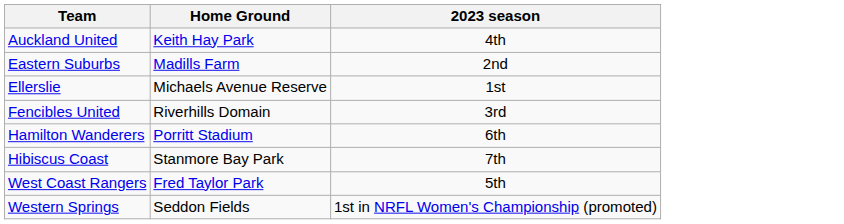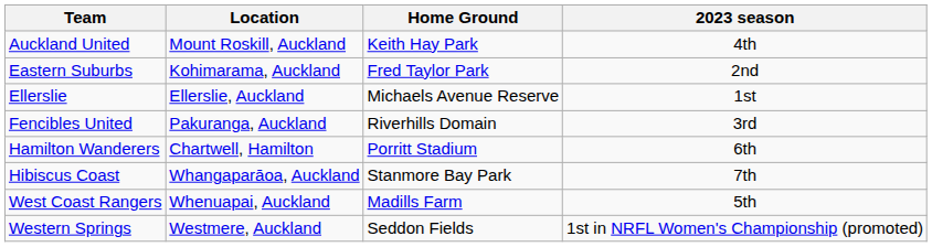 <table class="wikitable sortable">
 <tr>
 <th>Team</th>
+<th>Location</th>
 <th>Home Ground</th>
 <th>2023 season</th>
 </tr>
 <tr>
 <td><a href='#'>Auckland United</a></td>
+<td><a href='#'>Mount Roskill</a>, <a href='#'>Auckland</a></td>
 <td><a href='#'>Keith Hay Park</a></td>
 <td align="center">4th</td>
 </tr>
 <tr>
 <td><a href='#'>Eastern Suburbs</a></td>
-<td><a href='#'>Madills Farm</a></td>
+<td><a href='#'>Kohimarama</a>, <a href='#'>Auckland</a></td>
+<td><a href='#'>Fred Taylor Park</a></td>
 <td align="center">2nd</td>
 </tr>
 <tr>
 <td><a href='#'>Ellerslie</a></td>
+<td><a href='#'>Ellerslie</a>, <a href='#'>Auckland</a></td>
 <td>Michaels Avenue Reserve</td>
 <td align="center">1st</td>
 </tr>
 <tr>
 <td><a href='#'>Fencibles United</a></td>
+<td><a href='#'>Pakuranga</a>, <a href='#'>Auckland</a></td>
 <td>Riverhills Domain</td>
 <td align="center">3rd</td>
 </tr>
 <tr>
 <td><a href='#'>Hamilton Wanderers</a></td>
+<td><a href='#'>Chartwell</a>, <a href='#'>Hamilton</a></td>
 <td><a href='#'>Porritt Stadium</a></td>
 <td align="center">6th</td>
 </tr>
 <tr>
 <td><a href='#'>Hibiscus Coast</a></td>
+<td><a href='#'>Whangaparāoa</a>, <a href='#'>Auckland</a></td>
 <td>Stanmore Bay Park</td>
 <td align="center">7th</td>
 </tr>
 <tr>
 <td><a href='#'>West Coast Rangers</a></td>
-<td><a href='#'>Fred Taylor Park</a></td>
+<td><a href='#'>Whenuapai</a>, <a href='#'>Auckland</a></td>
+<td><a href='#'>Madills Farm</a></td>
 <td align="center">5th</td>
 </tr>
 <tr>
 <td><a href='#'>Western Springs</a></td>
+<td><a href='#'>Westmere</a>, <a href='#'>Auckland</a></td>
 <td>Seddon Fields</td>
 <td align="center">1st in <a href='#'>NRFL Women's Championship</a> (promoted)</td>
 </tr>
 </table>
